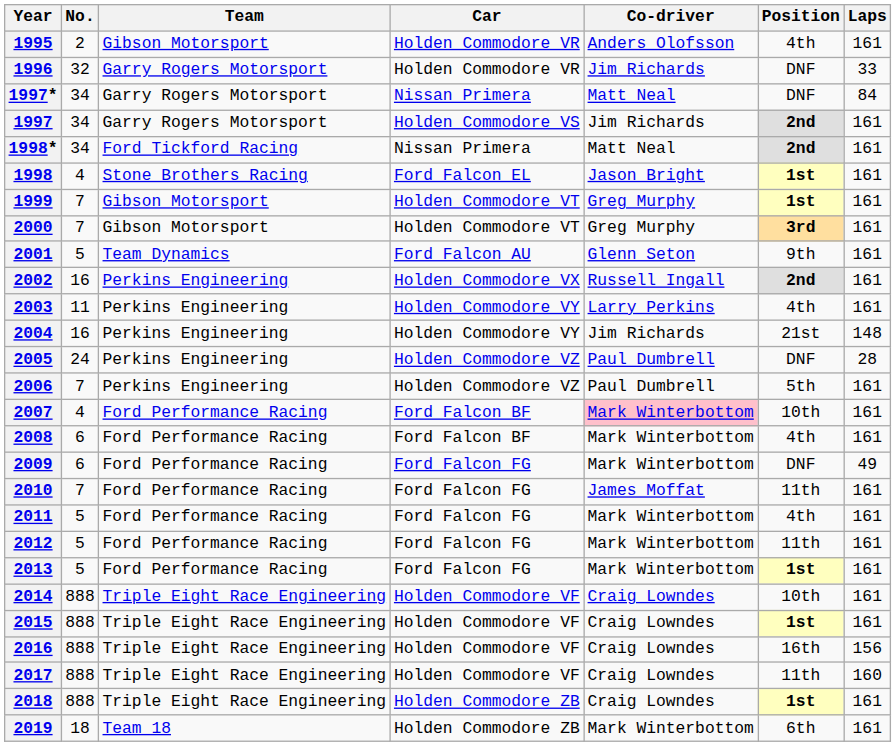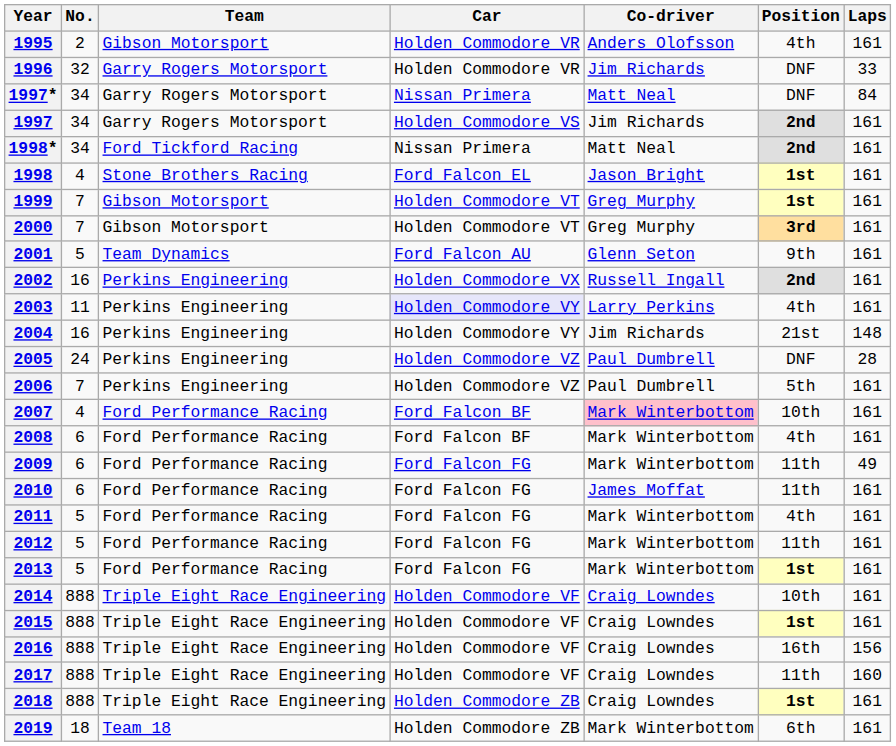 <table class="wikitable" style="font-size: 95%;">
 <tr>
 <th>Year</th>
 <th>No.</th>
 <th>Team</th>
 <th>Car</th>
 <th>Co-driver</th>
 <th>Position</th>
 <th>Laps</th>
 </tr>
 <tr>
 <th><a href='#'>1995</a></th>
 <td align="center">2</td>
 <td><a href='#'>Gibson Motorsport</a></td>
 <td><a href='#'>Holden Commodore VR</a></td>
 <td> <a href='#'>Anders Olofsson</a></td>
 <td align="center">4th</td>
 <td align="center">161</td>
 </tr>
 <tr>
 <th><a href='#'>1996</a></th>
 <td align="center">32</td>
 <td><a href='#'>Garry Rogers Motorsport</a></td>
 <td>Holden Commodore VR</td>
 <td> <a href='#'>Jim Richards</a></td>
 <td align="center">DNF</td>
 <td align="center">33</td>
 </tr>
 <tr>
 <th><a href='#'>1997</a>*</th>
 <td align="center">34</td>
 <td>Garry Rogers Motorsport</td>
 <td><a href='#'>Nissan Primera</a></td>
 <td> <a href='#'>Matt Neal</a></td>
 <td align="center">DNF</td>
 <td align="center">84</td>
 </tr>
 <tr>
 <th><a href='#'>1997</a></th>
 <td align="center">34</td>
 <td>Garry Rogers Motorsport</td>
 <td><a href='#'>Holden Commodore VS</a></td>
 <td> Jim Richards</td>
 <td align="center" style="background: #dfdfdf"><strong>2nd</strong></td>
 <td align="center">161</td>
 </tr>
 <tr>
 <th><a href='#'>1998</a>*</th>
 <td align="center">34</td>
 <td><a href='#'>Ford Tickford Racing</a></td>
 <td>Nissan Primera</td>
 <td> Matt Neal</td>
 <td align="center" style="background: #dfdfdf"><strong>2nd</strong></td>
 <td align="center">161</td>
 </tr>
 <tr>
 <th><a href='#'>1998</a></th>
 <td align="center">4</td>
 <td><a href='#'>Stone Brothers Racing</a></td>
 <td><a href='#'>Ford Falcon EL</a></td>
 <td> <a href='#'>Jason Bright</a></td>
 <td align="center" style="background: #ffffbf"><strong>1st</strong></td>
 <td align="center">161</td>
 </tr>
 <tr>
 <th><a href='#'>1999</a></th>
 <td align="center">7</td>
 <td><a href='#'>Gibson Motorsport</a></td>
 <td><a href='#'>Holden Commodore VT</a></td>
 <td> <a href='#'>Greg Murphy</a></td>
 <td align="center" style="background: #ffffbf"><strong>1st</strong></td>
 <td align="center">161</td>
 </tr>
 <tr>
 <th><a href='#'>2000</a></th>
 <td align="center">7</td>
 <td>Gibson Motorsport</td>
 <td>Holden Commodore VT</td>
 <td> Greg Murphy</td>
 <td align="center" style="background: #ffdf9f"><strong>3rd</strong></td>
 <td align="center">161</td>
 </tr>
 <tr>
 <th><a href='#'>2001</a></th>
 <td align="center">5</td>
 <td><a href='#'>Team Dynamics</a></td>
 <td><a href='#'>Ford Falcon AU</a></td>
 <td> <a href='#'>Glenn Seton</a></td>
 <td align="center">9th</td>
 <td align="center">161</td>
 </tr>
 <tr>
 <th><a href='#'>2002</a></th>
 <td align="center">16</td>
 <td><a href='#'>Perkins Engineering</a></td>
 <td><a href='#'>Holden Commodore VX</a></td>
 <td> <a href='#'>Russell Ingall</a></td>
 <td align="center" style="background: #dfdfdf"><strong>2nd</strong></td>
 <td align="center">161</td>
 </tr>
 <tr>
 <th><a href='#'>2003</a></th>
 <td align="center">11</td>
 <td>Perkins Engineering</td>
-<td><a href='#'>Holden Commodore VY</a></td>
+<td style="background: lavender;"><a href='#'>Holden Commodore VY</a></td>
 <td> <a href='#'>Larry Perkins</a></td>
 <td align="center">4th</td>
 <td align="center">161</td>
 </tr>
 <tr>
 <th><a href='#'>2004</a></th>
 <td align="center">16</td>
 <td>Perkins Engineering</td>
 <td>Holden Commodore VY</td>
 <td> Jim Richards</td>
 <td align="center">21st</td>
 <td align="center">148</td>
 </tr>
 <tr>
 <th><a href='#'>2005</a></th>
 <td align="center">24</td>
 <td>Perkins Engineering</td>
 <td><a href='#'>Holden Commodore VZ</a></td>
 <td> <a href='#'>Paul Dumbrell</a></td>
 <td align="center">DNF</td>
 <td align="center">28</td>
 </tr>
 <tr>
 <th><a href='#'>2006</a></th>
 <td align="center">7</td>
 <td>Perkins Engineering</td>
 <td>Holden Commodore VZ</td>
 <td> Paul Dumbrell</td>
 <td align="center">5th</td>
 <td align="center">161</td>
 </tr>
 <tr>
 <th><a href='#'>2007</a></th>
 <td align="center">4</td>
 <td><a href='#'>Ford Performance Racing</a></td>
 <td><a href='#'>Ford Falcon BF</a></td>
 <td style="background: pink;"> <a href='#'>Mark Winterbottom</a></td>
 <td align="center">10th</td>
 <td align="center">161</td>
 </tr>
 <tr>
 <th><a href='#'>2008</a></th>
 <td align="center">6</td>
 <td>Ford Performance Racing</td>
 <td>Ford Falcon BF</td>
 <td> Mark Winterbottom</td>
 <td align="center">4th</td>
 <td align="center">161</td>
 </tr>
 <tr>
 <th><a href='#'>2009</a></th>
 <td align="center">6</td>
 <td>Ford Performance Racing</td>
 <td><a href='#'>Ford Falcon FG</a></td>
 <td> Mark Winterbottom</td>
-<td align="center">DNF</td>
+<td align="center">11th</td>
 <td align="center">49</td>
 </tr>
 <tr>
 <th><a href='#'>2010</a></th>
-<td align="center">7</td>
+<td align="center">6</td>
 <td>Ford Performance Racing</td>
 <td>Ford Falcon FG</td>
 <td> <a href='#'>James Moffat</a></td>
 <td align="center">11th</td>
 <td align="center">161</td>
 </tr>
 <tr>
 <th><a href='#'>2011</a></th>
 <td align="center">5</td>
 <td>Ford Performance Racing</td>
 <td>Ford Falcon FG</td>
 <td> Mark Winterbottom</td>
 <td align="center">4th</td>
 <td align="center">161</td>
 </tr>
 <tr>
 <th><a href='#'>2012</a></th>
 <td align="center">5</td>
 <td>Ford Performance Racing</td>
 <td>Ford Falcon FG</td>
 <td> Mark Winterbottom</td>
 <td align="center">11th</td>
 <td align="center">161</td>
 </tr>
 <tr>
 <th><a href='#'>2013</a></th>
 <td align="center">5</td>
 <td>Ford Performance Racing</td>
 <td>Ford Falcon FG</td>
 <td> Mark Winterbottom</td>
 <td align="center" style="background: #ffffbf"><strong>1st</strong></td>
 <td align="center">161</td>
 </tr>
 <tr>
 <th><a href='#'>2014</a></th>
 <td align="center">888</td>
 <td><a href='#'>Triple Eight Race Engineering</a></td>
 <td><a href='#'>Holden Commodore VF</a></td>
 <td> <a href='#'>Craig Lowndes</a></td>
 <td align="center">10th</td>
 <td align="center">161</td>
 </tr>
 <tr>
 <th><a href='#'>2015</a></th>
 <td align="center">888</td>
 <td>Triple Eight Race Engineering</td>
 <td>Holden Commodore VF</td>
 <td> Craig Lowndes</td>
 <td align="center" style="background: #ffffbf"><strong>1st</strong></td>
 <td align="center">161</td>
 </tr>
 <tr>
 <th><a href='#'>2016</a></th>
 <td align="center">888</td>
 <td>Triple Eight Race Engineering</td>
 <td>Holden Commodore VF</td>
 <td> Craig Lowndes</td>
 <td align="center">16th</td>
 <td align="center">156</td>
 </tr>
 <tr>
 <th><a href='#'>2017</a></th>
 <td align="center">888</td>
 <td>Triple Eight Race Engineering</td>
 <td>Holden Commodore VF</td>
 <td> Craig Lowndes</td>
 <td align="center">11th</td>
 <td align="center">160</td>
 </tr>
 <tr>
 <th><a href='#'>2018</a></th>
 <td align="center">888</td>
 <td>Triple Eight Race Engineering</td>
 <td><a href='#'>Holden Commodore ZB</a></td>
 <td> Craig Lowndes</td>
 <td align="center" style="background: #ffffbf"><strong>1st</strong></td>
 <td align="center">161</td>
 </tr>
 <tr>
 <th><a href='#'>2019</a></th>
 <td align="center">18</td>
 <td><a href='#'>Team 18</a></td>
 <td>Holden Commodore ZB</td>
 <td> Mark Winterbottom</td>
 <td align="center">6th</td>
 <td align="center">161</td>
 </tr>
 </table>
